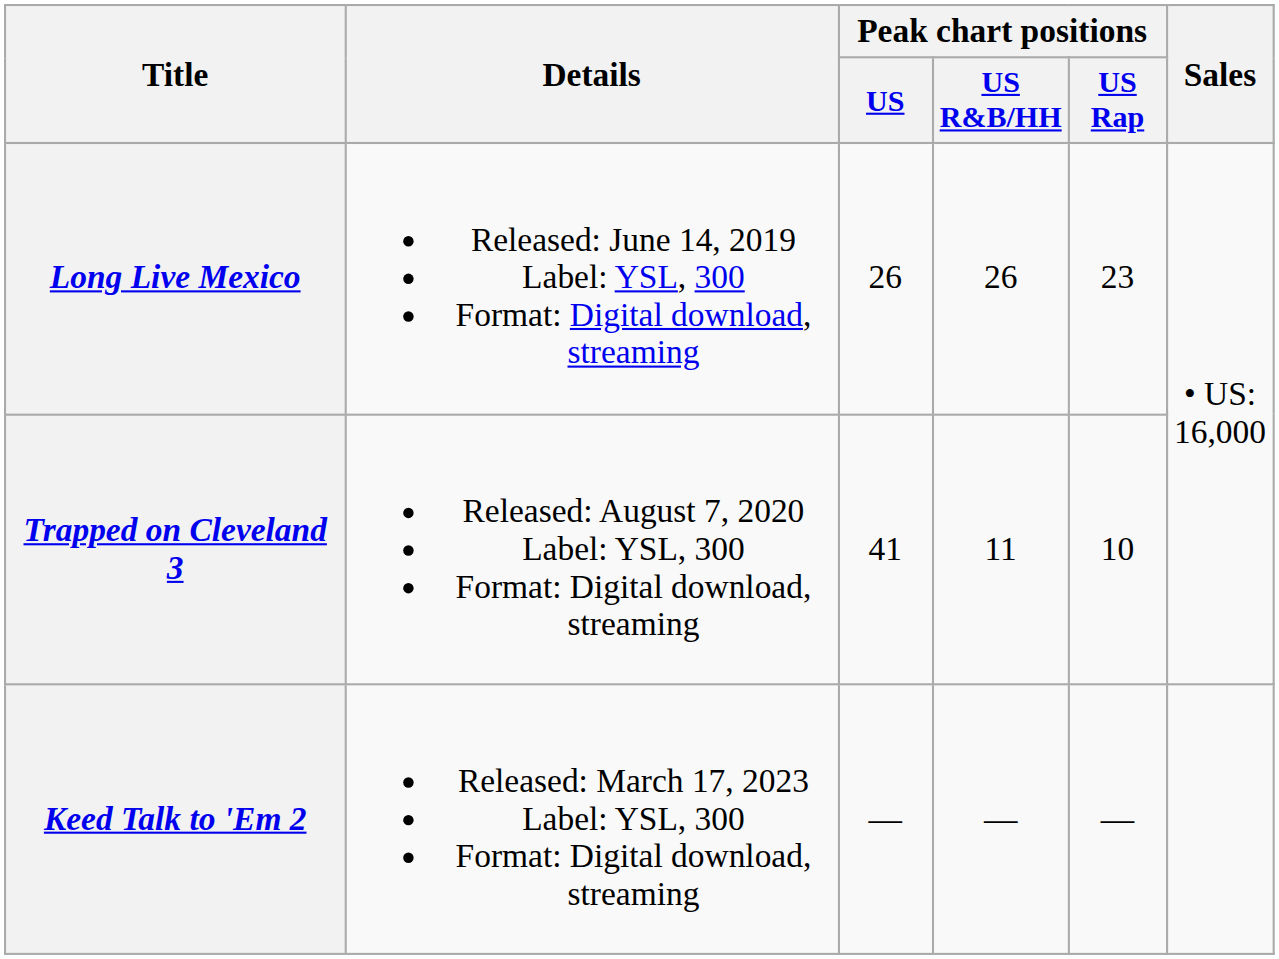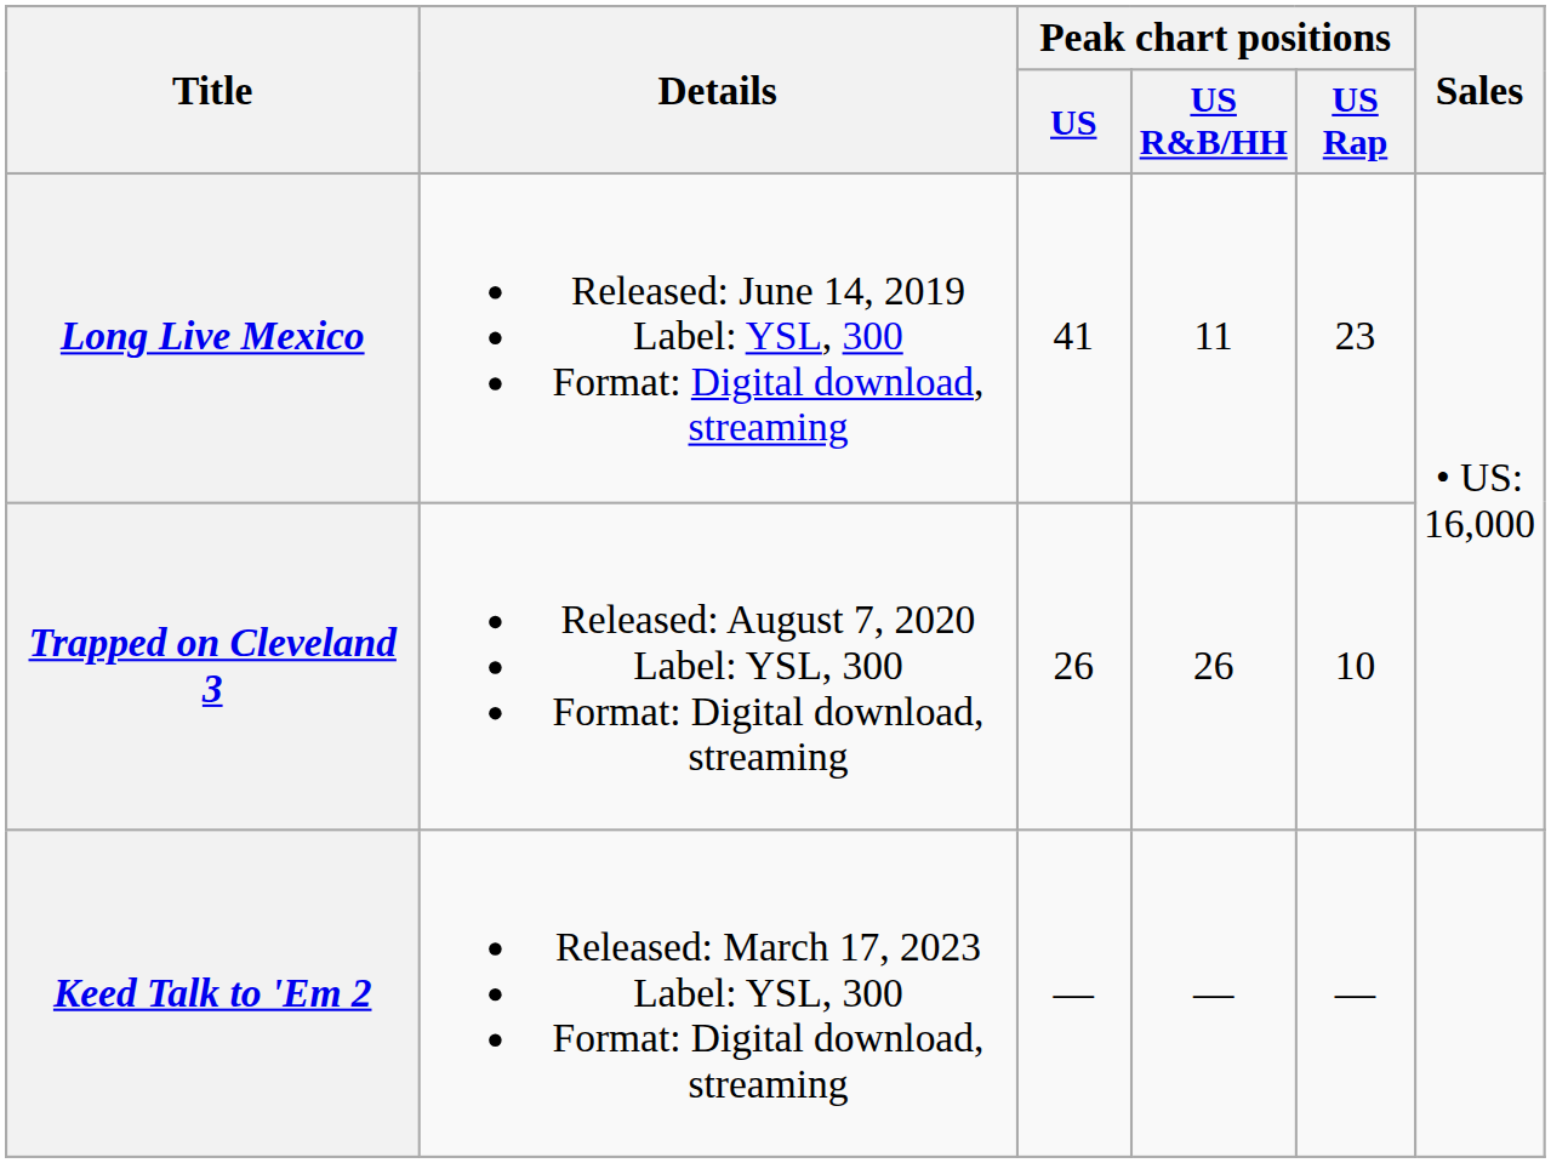 <table class="wikitable plainrowheaders" style="text-align: center;">
 <tr>
 <th scope="col" rowspan="2" style="width:11em;">Title</th>
 <th scope="col" rowspan="2" style="width:16em;">Details</th>
 <th colspan="3" scope="col">Peak chart positions</th>
 <th rowspan="2">Sales</th>
 </tr>
 <tr>
 <th style="width:3em;font-size:90%;"><a href='#'>US</a><br></th>
 <th style="width:3em;font-size:90%;"><a href='#'>US<br>R&B/HH</a><br></th>
 <th style="width:3em;font-size:90%;"><a href='#'>US<br>Rap</a><br></th>
 </tr>
 <tr>
 <th scope="row"><em><a href='#'>Long Live Mexico</a></em></th>
 <td><br><ul><li>Released: June 14, 2019</li><li>Label: <a href='#'>YSL</a>, <a href='#'>300</a></li><li>Format: <a href='#'>Digital download</a>, <a href='#'>streaming</a></li></ul></td>
-<td>26</td>
-<td>26</td>
+<td>41</td>
+<td>11</td>
 <td>23</td>
 <td rowspan="2">• US: 16,000</td>
 </tr>
 <tr>
 <th scope="row"><em><a href='#'>Trapped on Cleveland 3</a></em></th>
 <td><br><ul><li>Released: August 7, 2020</li><li>Label: YSL, 300</li><li>Format: Digital download, streaming</li></ul></td>
-<td>41</td>
-<td>11</td>
+<td>26</td>
+<td>26</td>
 <td>10</td>
 </tr>
 <tr>
 <th scope="row"><em><a href='#'>Keed Talk to 'Em 2</a></em></th>
 <td><br><ul><li>Released: March 17, 2023</li><li>Label: YSL, 300</li><li>Format: Digital download, streaming</li></ul></td>
 <td>—</td>
 <td>—</td>
 <td>—</td>
 </tr>
 </table>
